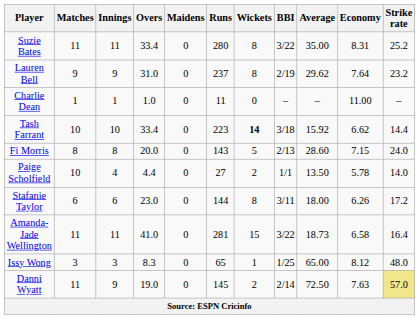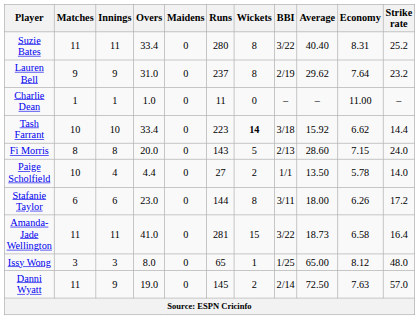 <table class="wikitable" style="text-align:center; width:65%;">
 <tr>
 <th>Player</th>
 <th>Matches</th>
 <th>Innings</th>
 <th>Overs</th>
 <th>Maidens</th>
 <th>Runs</th>
 <th>Wickets</th>
 <th>BBI</th>
 <th>Average</th>
 <th>Economy</th>
 <th>Strike rate</th>
 </tr>
 <tr>
 <td><a href='#'>Suzie Bates</a></td>
 <td>11</td>
 <td>11</td>
 <td>33.4</td>
 <td>0</td>
 <td>280</td>
 <td>8</td>
 <td>3/22</td>
-<td>35.00</td>
+<td>40.40</td>
 <td>8.31</td>
 <td>25.2</td>
 </tr>
 <tr>
 <td><a href='#'>Lauren Bell</a></td>
 <td>9</td>
 <td>9</td>
 <td>31.0</td>
 <td>0</td>
 <td>237</td>
 <td>8</td>
 <td>2/19</td>
 <td>29.62</td>
 <td>7.64</td>
 <td>23.2</td>
 </tr>
 <tr>
 <td><a href='#'>Charlie Dean</a></td>
 <td>1</td>
 <td>1</td>
 <td>1.0</td>
 <td>0</td>
 <td>11</td>
 <td>0</td>
 <td>–</td>
 <td>–</td>
 <td>11.00</td>
 <td>–</td>
 </tr>
 <tr>
 <td><a href='#'>Tash Farrant</a></td>
 <td>10</td>
 <td>10</td>
 <td>33.4</td>
 <td>0</td>
 <td>223</td>
 <td><strong>14</strong></td>
 <td>3/18</td>
 <td>15.92</td>
 <td>6.62</td>
 <td>14.4</td>
 </tr>
 <tr>
 <td><a href='#'>Fi Morris</a></td>
 <td>8</td>
 <td>8</td>
 <td>20.0</td>
 <td>0</td>
 <td>143</td>
 <td>5</td>
 <td>2/13</td>
 <td>28.60</td>
 <td>7.15</td>
 <td>24.0</td>
 </tr>
 <tr>
 <td><a href='#'>Paige Scholfield</a></td>
 <td>10</td>
 <td>4</td>
 <td>4.4</td>
 <td>0</td>
 <td>27</td>
 <td>2</td>
 <td>1/1</td>
 <td>13.50</td>
 <td>5.78</td>
 <td>14.0</td>
 </tr>
 <tr>
 <td><a href='#'>Stafanie Taylor</a></td>
 <td>6</td>
 <td>6</td>
 <td>23.0</td>
 <td>0</td>
 <td>144</td>
 <td>8</td>
 <td>3/11</td>
 <td>18.00</td>
 <td>6.26</td>
 <td>17.2</td>
 </tr>
 <tr>
 <td><a href='#'>Amanda-Jade Wellington</a></td>
 <td>11</td>
 <td>11</td>
 <td>41.0</td>
 <td>0</td>
 <td>281</td>
 <td>15</td>
 <td>3/22</td>
 <td>18.73</td>
 <td>6.58</td>
 <td>16.4</td>
 </tr>
 <tr>
 <td><a href='#'>Issy Wong</a></td>
 <td>3</td>
 <td>3</td>
-<td>8.3</td>
+<td>8.0</td>
 <td>0</td>
 <td>65</td>
 <td>1</td>
 <td>1/25</td>
 <td>65.00</td>
 <td>8.12</td>
 <td>48.0</td>
 </tr>
 <tr>
 <td><a href='#'>Danni Wyatt</a></td>
 <td>11</td>
 <td>9</td>
 <td>19.0</td>
 <td>0</td>
 <td>145</td>
 <td>2</td>
 <td>2/14</td>
 <td>72.50</td>
 <td>7.63</td>
-<td style="background: khaki;">57.0</td>
+<td>57.0</td>
 </tr>
 <tr>
 <th colspan="13"><small>Source: ESPN Cricinfo </small></th>
 </tr>
 </table>
